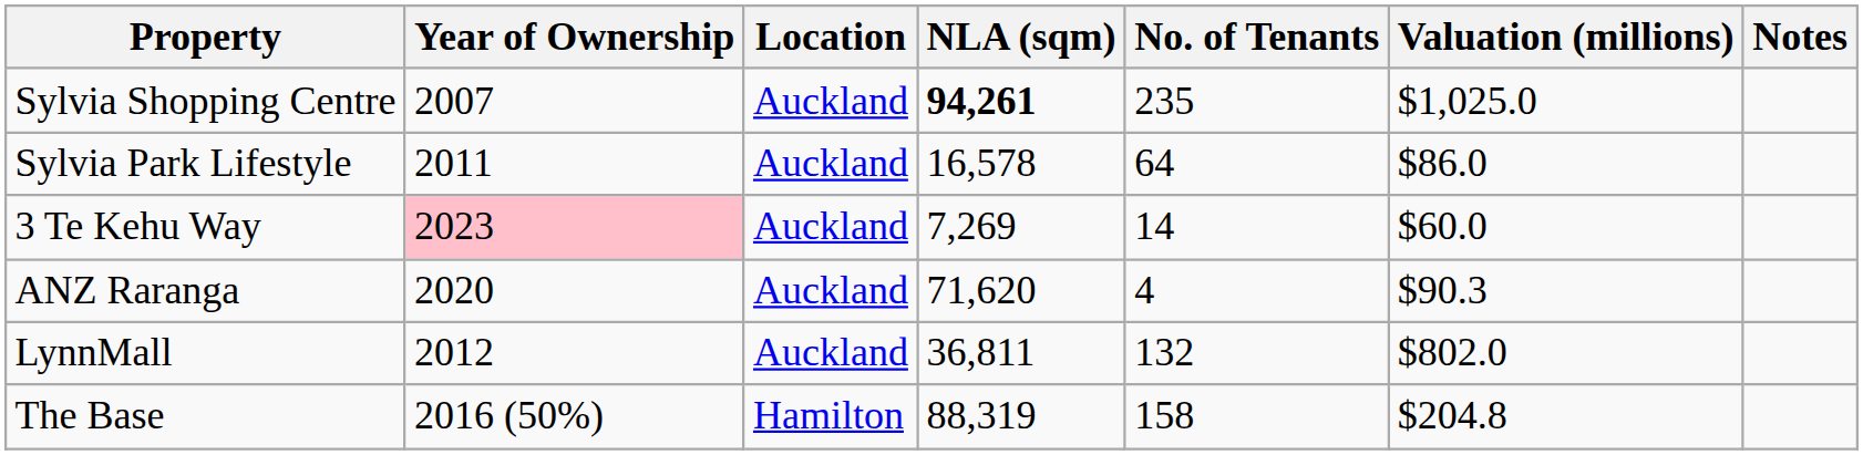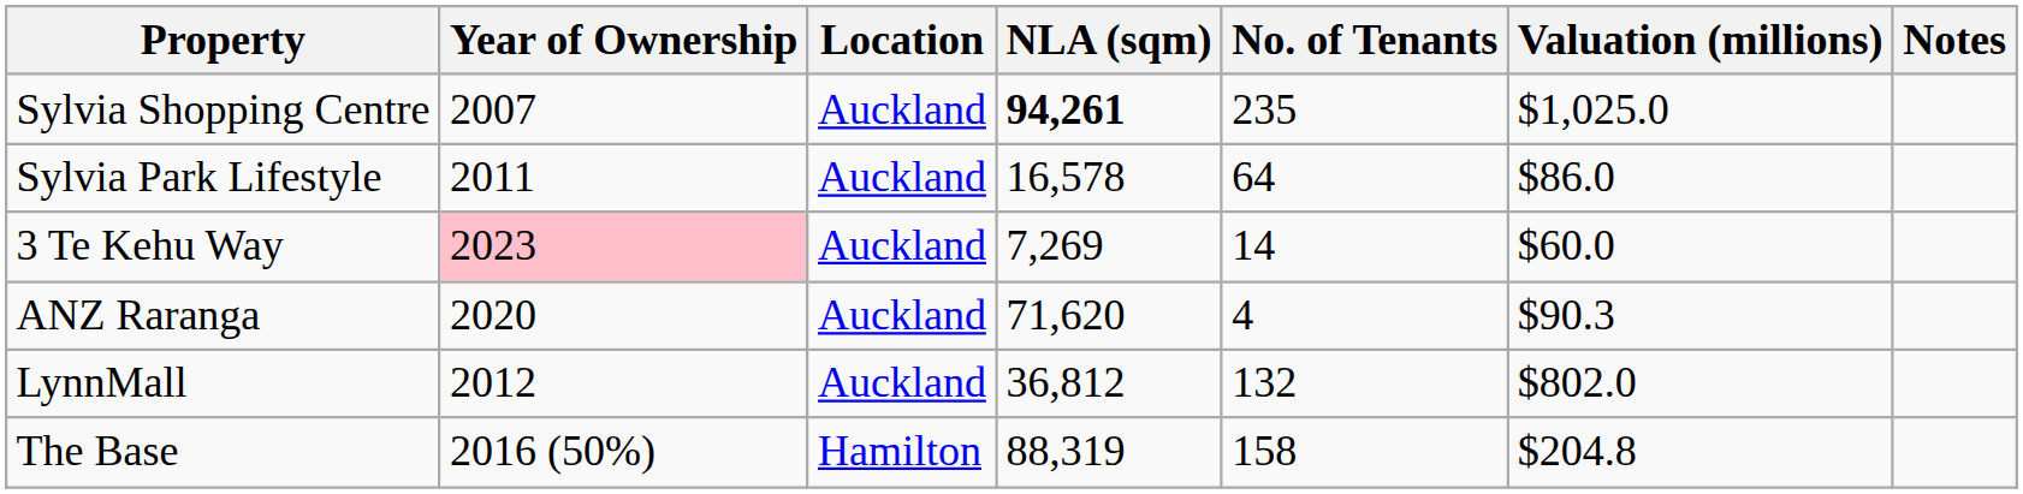 <table class="wikitable">
 <tr>
 <th>Property</th>
 <th>Year of Ownership</th>
 <th>Location</th>
 <th>NLA (sqm)</th>
 <th>No. of Tenants</th>
 <th>Valuation (millions)</th>
 <th>Notes</th>
 </tr>
 <tr>
 <td>Sylvia Shopping Centre</td>
 <td>2007</td>
 <td><a href='#'>Auckland</a></td>
 <td><strong>94,261</strong></td>
 <td>235</td>
 <td>$1,025.0</td>
 <td></td>
 </tr>
 <tr>
 <td>Sylvia Park Lifestyle</td>
 <td>2011</td>
 <td><a href='#'>Auckland</a></td>
 <td>16,578</td>
 <td>64</td>
 <td>$86.0</td>
 <td></td>
 </tr>
 <tr>
 <td>3 Te Kehu Way</td>
 <td style="background: pink;">2023</td>
 <td><a href='#'>Auckland</a></td>
 <td>7,269</td>
 <td>14</td>
 <td>$60.0</td>
 <td></td>
 </tr>
 <tr>
 <td>ANZ Raranga</td>
 <td>2020</td>
 <td><a href='#'>Auckland</a></td>
 <td>71,620</td>
 <td>4</td>
 <td>$90.3</td>
 <td></td>
 </tr>
 <tr>
 <td>LynnMall</td>
 <td>2012</td>
 <td><a href='#'>Auckland</a></td>
-<td>36,811</td>
+<td>36,812</td>
 <td>132</td>
 <td>$802.0</td>
 <td></td>
 </tr>
 <tr>
 <td>The Base</td>
 <td>2016 (50%)</td>
 <td><a href='#'>Hamilton</a></td>
 <td>88,319</td>
 <td>158</td>
 <td>$204.8</td>
 <td></td>
 </tr>
 </table>
